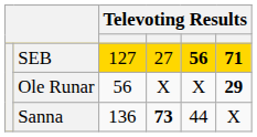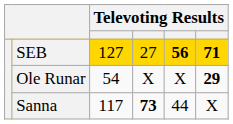 <table class="wikitable" style="text-align:center; font-size: 100%">
 <tr>
 <th colspan="2" rowspan="2"></th>
 <th colspan="5">Televoting Results</th>
 </tr>
 <tr>
 <th></th>
 <th></th>
 <th></th>
 <th></th>
 </tr>
 <tr style="background:gold;">
 <th rowspan="3"></th>
 <td style="text-align:left; background-color:#f2f2f2"> SEB</td>
 <td>127</td>
 <td>27</td>
 <td><strong>56</strong></td>
 <td><strong>71</strong></td>
 </tr>
 <tr>
 <td style="text-align:left; background-color:#f2f2f2"> Ole Runar</td>
-<td>56</td>
+<td>54</td>
 <td>X</td>
 <td>X</td>
 <td><strong>29</strong></td>
 </tr>
 <tr>
 <td style="text-align:left; background-color:#f2f2f2"> Sanna</td>
-<td>136</td>
+<td>117</td>
 <td><strong>73</strong></td>
 <td>44</td>
 <td>X</td>
 </tr>
 </table>
